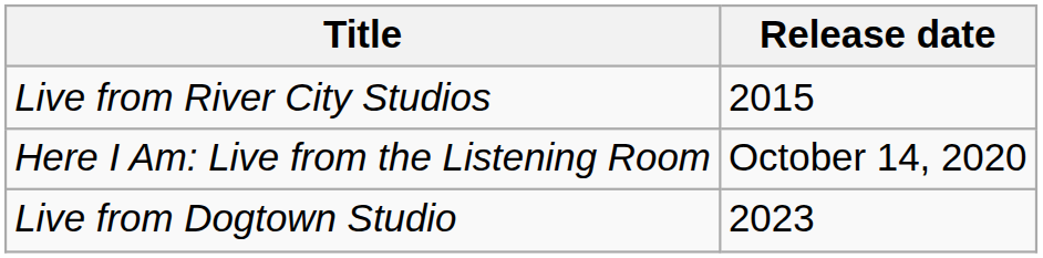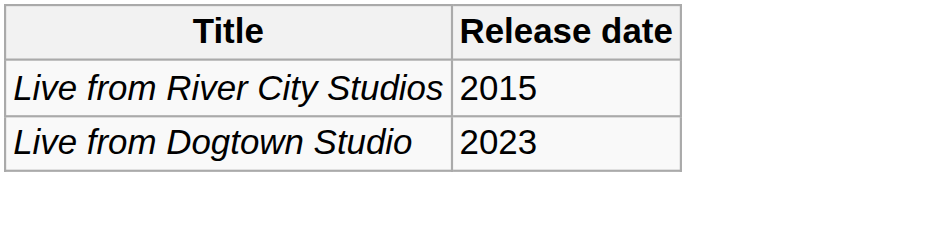 <table class="wikitable">
 <tr>
 <th>Title</th>
 <th>Release date</th>
 </tr>
 <tr>
 <td><em>Live from River City Studios</em></td>
 <td>2015</td>
 </tr>
 <tr>
-<td><em>Here I Am: Live from the Listening Room</em></td>
-<td>October 14, 2020</td>
-</tr>
-<tr>
 <td><em>Live from Dogtown Studio</em></td>
 <td>2023</td>
 </tr>
 </table>
